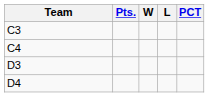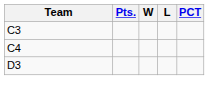 <table class=wikitable>
 <tr align=center>
 <th width=150px>Team</th>
 <th width=30px><a href='#'>Pts.</a></th>
 <th width=20px>W</th>
 <th width=20px>L</th>
 <th><a href='#'>PCT</a></th>
 </tr>
 <tr align=center>
 <td align=left>C3</td>
 <td></td>
 <td></td>
 <td></td>
 <td></td>
 </tr>
 <tr align=center>
 <td align=left>C4</td>
 <td></td>
 <td></td>
 <td></td>
 <td></td>
 </tr>
 <tr align=center>
 <td align=left>D3</td>
 <td></td>
 <td></td>
 <td></td>
 <td></td>
 </tr>
-<tr align=center>
-<td align=left>D4</td>
-<td></td>
-<td></td>
-<td></td>
-<td></td>
-</tr>
 </table>
